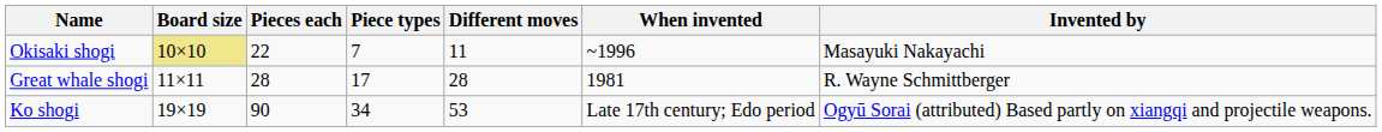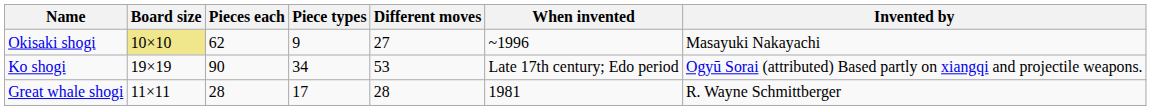 <table class="wikitable">
 <tr>
 <th>Name</th>
 <th>Board size</th>
 <th>Pieces each</th>
 <th>Piece types</th>
 <th>Different moves</th>
 <th>When invented</th>
 <th>Invented by</th>
 </tr>
 <tr>
 <td><a href='#'>Okisaki shogi</a></td>
 <td style="background: khaki;">10×10</td>
-<td>22</td>
-<td>7</td>
-<td>11</td>
+<td>62</td>
+<td>9</td>
+<td>27</td>
 <td>~1996</td>
 <td>Masayuki Nakayachi</td>
+</tr>
+<tr>
+<td><a href='#'>Ko shogi</a></td>
+<td>19×19</td>
+<td>90</td>
+<td>34</td>
+<td>53</td>
+<td>Late 17th century; Edo period</td>
+<td><a href='#'>Ogyū Sorai</a> (attributed)  Based partly on <a href='#'>xiangqi</a> and projectile weapons.</td>
 </tr>
 <tr>
 <td><a href='#'>Great whale shogi</a></td>
 <td>11×11</td>
 <td>28</td>
 <td>17</td>
 <td>28</td>
 <td>1981</td>
 <td>R. Wayne Schmittberger</td>
 </tr>
-<tr>
-<td><a href='#'>Ko shogi</a></td>
-<td>19×19</td>
-<td>90</td>
-<td>34</td>
-<td>53</td>
-<td>Late 17th century; Edo period</td>
-<td><a href='#'>Ogyū Sorai</a> (attributed)  Based partly on <a href='#'>xiangqi</a> and projectile weapons.</td>
-</tr>
 </table>
